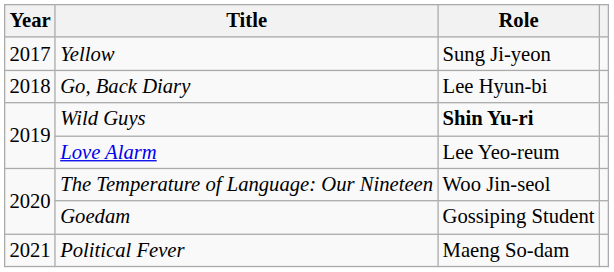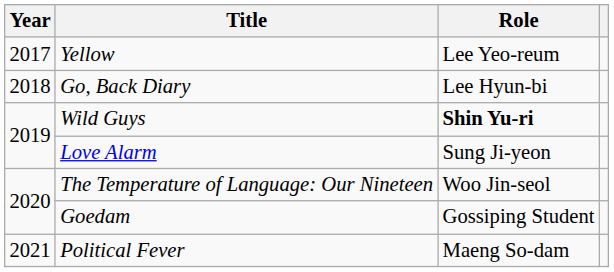 <table class="wikitable  plainrowheaders">
 <tr>
 <th scope="col">Year</th>
 <th scope="col">Title</th>
 <th scope="col">Role</th>
 <th scope="col" class="unsortable"></th>
 </tr>
 <tr>
 <td>2017</td>
 <td><em>Yellow</em></td>
-<td>Sung Ji-yeon</td>
+<td>Lee Yeo-reum</td>
 <td></td>
 </tr>
 <tr>
 <td>2018</td>
 <td><em>Go, Back Diary</em></td>
 <td>Lee Hyun-bi</td>
 <td></td>
 </tr>
 <tr>
 <td rowspan="2">2019</td>
 <td><em>Wild Guys</em></td>
 <td><strong>Shin Yu-ri</strong></td>
 <td></td>
 </tr>
 <tr>
 <td><em><a href='#'>Love Alarm</a></em></td>
-<td>Lee Yeo-reum</td>
+<td>Sung Ji-yeon</td>
 <td></td>
 </tr>
 <tr>
 <td rowspan="2">2020</td>
 <td><em>The Temperature of Language: Our Nineteen</em></td>
 <td>Woo Jin-seol</td>
 <td></td>
 </tr>
 <tr>
 <td><em>Goedam</em></td>
 <td>Gossiping Student</td>
 <td></td>
 </tr>
 <tr>
 <td>2021</td>
 <td><em>Political Fever</em></td>
 <td>Maeng So-dam</td>
 <td></td>
 </tr>
 </table>
